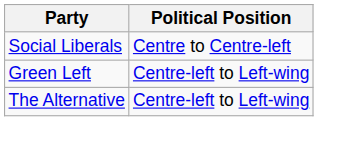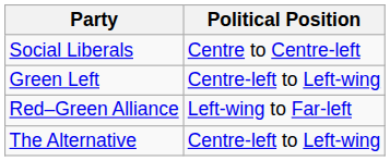 <table class="wikitable mw-collapsible mw-collapsed">
 <tr>
 <th>Party</th>
 <th>Political Position</th>
 </tr>
 <tr>
 <td><a href='#'>Social Liberals</a></td>
 <td><a href='#'>Centre</a> to <a href='#'>Centre-left</a></td>
 </tr>
 <tr>
 <td><a href='#'>Green Left</a></td>
 <td><a href='#'>Centre-left</a> to <a href='#'>Left-wing</a></td>
 </tr>
 <tr>
+<td><a href='#'>Red–Green Alliance</a></td>
+<td><a href='#'>Left-wing</a> to <a href='#'>Far-left</a></td>
+</tr>
+<tr>
 <td><a href='#'>The Alternative</a></td>
 <td><a href='#'>Centre-left</a> to <a href='#'>Left-wing</a></td>
 </tr>
 </table>
